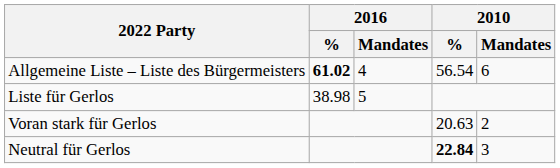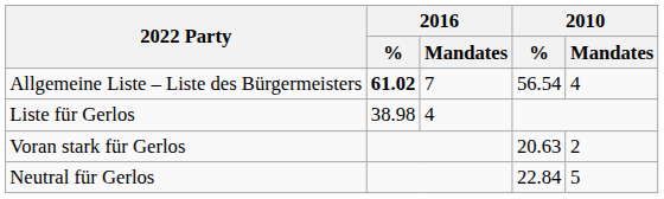 <table class="wikitable">
 <tr>
 <th rowspan="2">2022 Party</th>
 <th colspan="2">2016</th>
 <th colspan="2">2010</th>
 </tr>
 <tr>
 <th>%</th>
 <th>Mandates</th>
 <th>%</th>
 <th>Mandates</th>
 </tr>
 <tr>
 <td>Allgemeine Liste – Liste des Bürgermeisters</td>
 <td class="hintergrundfarbe8"><strong>61.02</strong></td>
-<td class="hintergrundfarbe8">4</td>
+<td class="hintergrundfarbe8">7</td>
 <td>56.54</td>
-<td>6</td>
+<td>4</td>
 </tr>
 <tr>
 <td>Liste für Gerlos</td>
 <td class="hintergrundfarbe8">38.98</td>
-<td class="hintergrundfarbe8">5</td>
+<td class="hintergrundfarbe8">4</td>
 <td colspan="2"></td>
 </tr>
 <tr>
 <td>Voran stark für Gerlos</td>
 <td colspan="2"></td>
 <td>20.63</td>
 <td>2</td>
 </tr>
 <tr>
 <td>Neutral für Gerlos</td>
 <td colspan="2"></td>
-<td><strong>22.84</strong></td>
-<td>3</td>
+<td>22.84</td>
+<td>5</td>
 </tr>
 </table>
